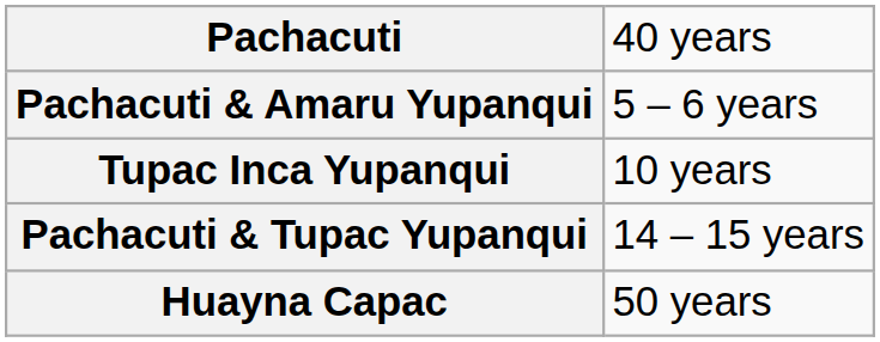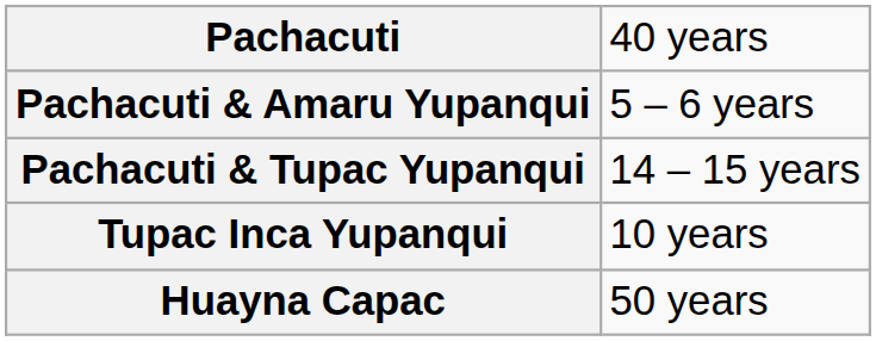 <table class="wikitable">
 <tr>
 <th>Pachacuti</th>
 <td>40 years</td>
 </tr>
 <tr>
 <th>Pachacuti & Amaru Yupanqui</th>
 <td>5 – 6 years</td>
 </tr>
 <tr>
+<th>Pachacuti & Tupac Yupanqui</th>
+<td>14 – 15 years</td>
+</tr>
+<tr>
 <th>Tupac Inca Yupanqui</th>
 <td>10 years</td>
-</tr>
-<tr>
-<th>Pachacuti & Tupac Yupanqui</th>
-<td>14 – 15 years</td>
 </tr>
 <tr>
 <th>Huayna Capac</th>
 <td>50 years</td>
 </tr>
 </table>
